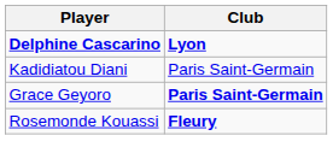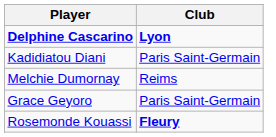 <table class="wikitable">
 <tr>
 <th>Player</th>
 <th>Club</th>
 </tr>
 <tr>
 <td> <strong><a href='#'>Delphine Cascarino</a></strong></td>
 <td><strong><a href='#'>Lyon</a></strong></td>
 </tr>
 <tr>
 <td> <a href='#'>Kadidiatou Diani</a></td>
 <td><a href='#'>Paris Saint-Germain</a></td>
 </tr>
 <tr>
+<td> <a href='#'>Melchie Dumornay</a></td>
+<td><a href='#'>Reims</a></td>
+</tr>
+<tr>
 <td> <a href='#'>Grace Geyoro</a></td>
-<td><strong><a href='#'>Paris Saint-Germain</a></strong></td>
+<td><a href='#'>Paris Saint-Germain</a></td>
 </tr>
 <tr>
 <td> <a href='#'>Rosemonde Kouassi</a></td>
 <td><strong><a href='#'>Fleury</a></strong></td>
 </tr>
 </table>
